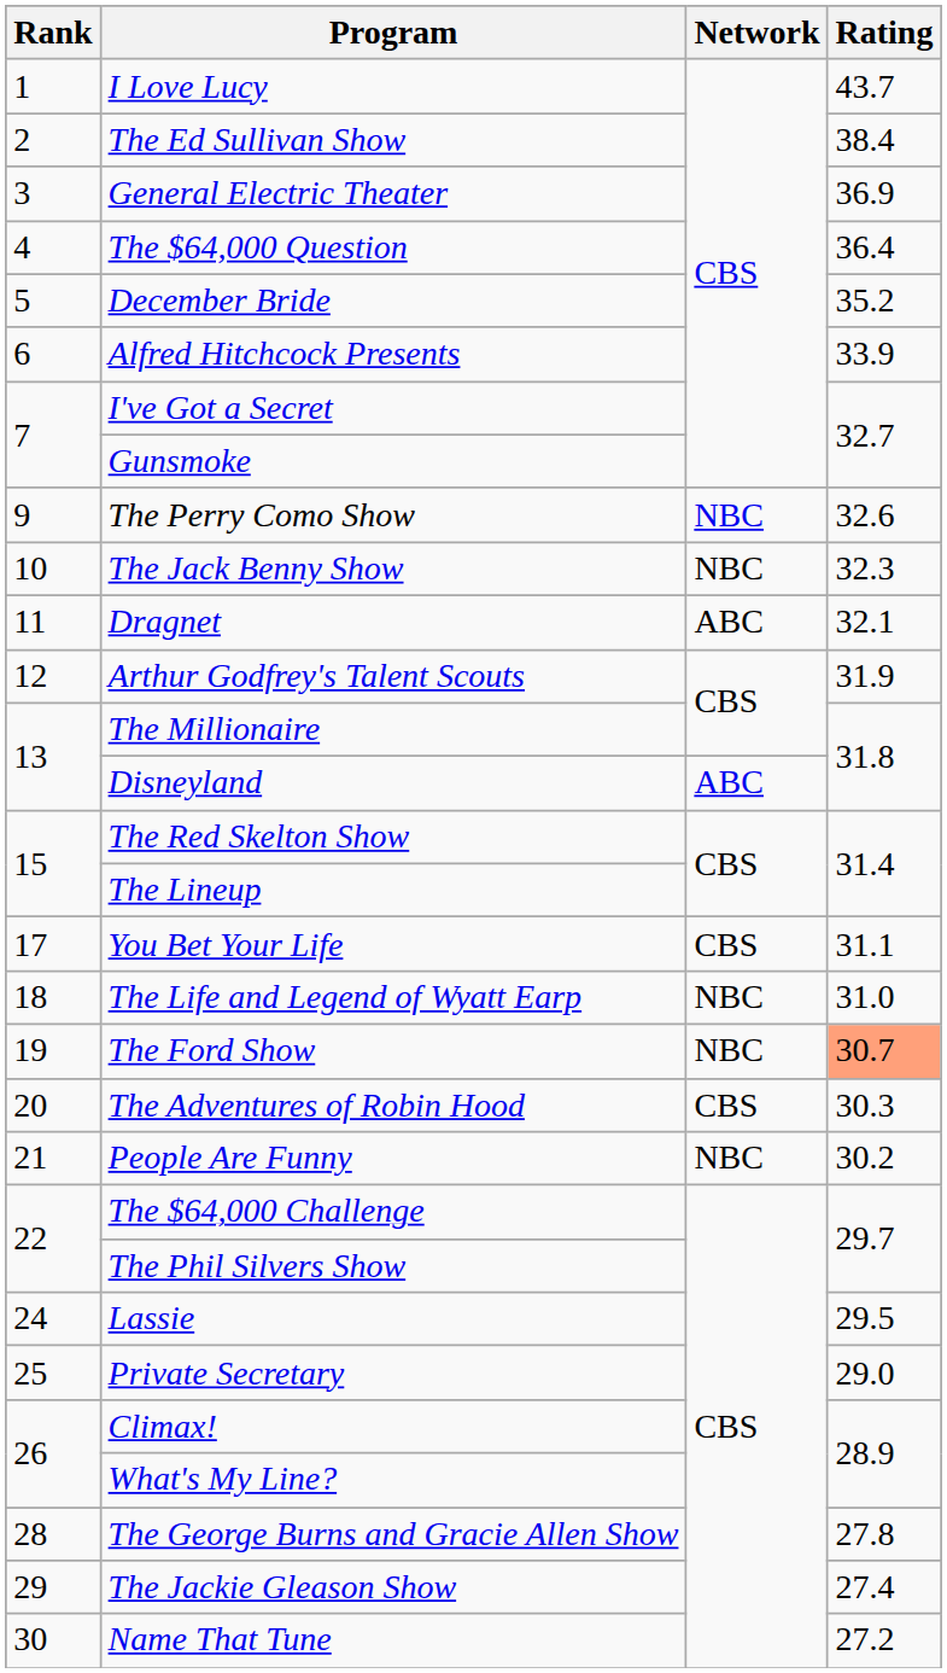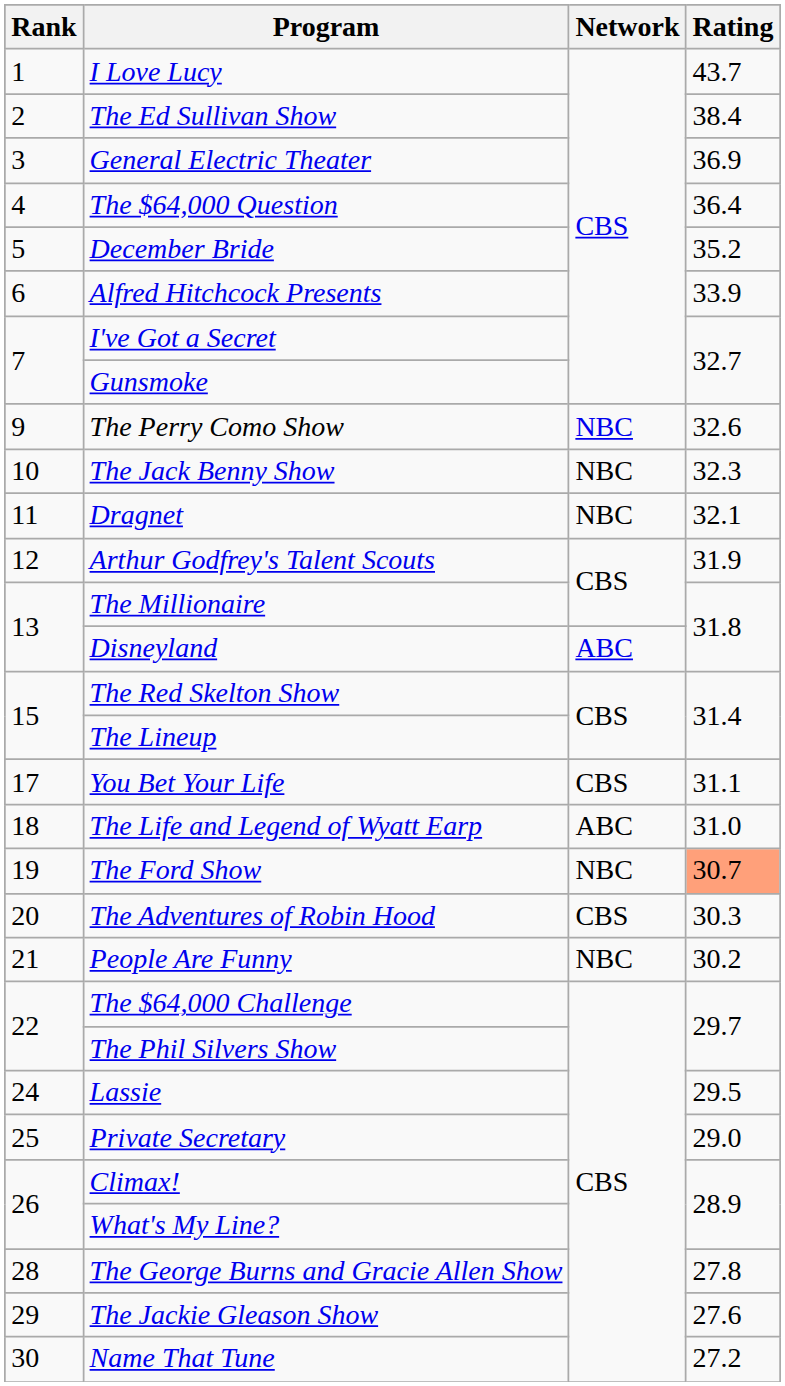 <table class="wikitable">
 <tr>
 <th>Rank</th>
 <th>Program</th>
 <th>Network</th>
 <th>Rating</th>
 </tr>
 <tr>
 <td>1</td>
 <td><em><a href='#'>I Love Lucy</a></em></td>
 <td rowspan="8"><a href='#'>CBS</a></td>
 <td>43.7</td>
 </tr>
 <tr>
 <td>2</td>
 <td><em><a href='#'>The Ed Sullivan Show</a></em></td>
 <td>38.4</td>
 </tr>
 <tr>
 <td>3</td>
 <td><em><a href='#'>General Electric Theater</a></em></td>
 <td>36.9</td>
 </tr>
 <tr>
 <td>4</td>
 <td><em><a href='#'>The $64,000 Question</a></em></td>
 <td>36.4</td>
 </tr>
 <tr>
 <td>5</td>
 <td><em><a href='#'>December Bride</a></em></td>
 <td>35.2</td>
 </tr>
 <tr>
 <td>6</td>
 <td><em><a href='#'>Alfred Hitchcock Presents</a></em></td>
 <td>33.9</td>
 </tr>
 <tr>
 <td rowspan="2">7</td>
 <td><em><a href='#'>I've Got a Secret</a></em></td>
 <td rowspan="2">32.7</td>
 </tr>
 <tr>
 <td><em><a href='#'>Gunsmoke</a></em></td>
 </tr>
 <tr>
 <td>9</td>
 <td><em>The Perry Como Show</em></td>
 <td><a href='#'>NBC</a></td>
 <td>32.6</td>
 </tr>
 <tr>
 <td>10</td>
 <td><em><a href='#'>The Jack Benny Show</a></em></td>
 <td>NBC</td>
 <td>32.3</td>
 </tr>
 <tr>
 <td>11</td>
 <td><em><a href='#'>Dragnet</a></em></td>
-<td>ABC</td>
+<td>NBC</td>
 <td>32.1</td>
 </tr>
 <tr>
 <td>12</td>
 <td><em><a href='#'>Arthur Godfrey's Talent Scouts</a></em></td>
 <td rowspan="2">CBS</td>
 <td>31.9</td>
 </tr>
 <tr>
 <td rowspan="2">13</td>
 <td><em><a href='#'>The Millionaire</a></em></td>
 <td rowspan="2">31.8</td>
 </tr>
 <tr>
 <td><em><a href='#'>Disneyland</a></em></td>
 <td><a href='#'>ABC</a></td>
 </tr>
 <tr>
 <td rowspan="2">15</td>
 <td><em><a href='#'>The Red Skelton Show</a></em></td>
 <td rowspan="2">CBS</td>
 <td rowspan="2">31.4</td>
 </tr>
 <tr>
 <td><em><a href='#'>The Lineup</a></em></td>
 </tr>
 <tr>
 <td>17</td>
 <td><em><a href='#'>You Bet Your Life</a></em></td>
 <td>CBS</td>
 <td>31.1</td>
 </tr>
 <tr>
 <td>18</td>
 <td><em><a href='#'>The Life and Legend of Wyatt Earp</a></em></td>
-<td>NBC</td>
+<td>ABC</td>
 <td>31.0</td>
 </tr>
 <tr>
 <td>19</td>
 <td><em><a href='#'>The Ford Show</a></em></td>
 <td>NBC</td>
 <td style="background: lightsalmon;">30.7</td>
 </tr>
 <tr>
 <td>20</td>
 <td><em><a href='#'>The Adventures of Robin Hood</a></em></td>
 <td>CBS</td>
 <td>30.3</td>
 </tr>
 <tr>
 <td>21</td>
 <td><em><a href='#'>People Are Funny</a></em></td>
 <td>NBC</td>
 <td>30.2</td>
 </tr>
 <tr>
 <td rowspan="2">22</td>
 <td><em><a href='#'>The $64,000 Challenge</a></em></td>
 <td rowspan="9">CBS</td>
 <td rowspan="2">29.7</td>
 </tr>
 <tr>
 <td><em><a href='#'>The Phil Silvers Show</a></em></td>
 </tr>
 <tr>
 <td>24</td>
 <td><em><a href='#'>Lassie</a></em></td>
 <td>29.5</td>
 </tr>
 <tr>
 <td>25</td>
 <td><em><a href='#'>Private Secretary</a></em></td>
 <td>29.0</td>
 </tr>
 <tr>
 <td rowspan="2">26</td>
 <td><em><a href='#'>Climax!</a></em></td>
 <td rowspan="2">28.9</td>
 </tr>
 <tr>
 <td><em><a href='#'>What's My Line?</a></em></td>
 </tr>
 <tr>
 <td>28</td>
 <td><em><a href='#'>The George Burns and Gracie Allen Show</a></em></td>
 <td>27.8</td>
 </tr>
 <tr>
 <td>29</td>
 <td><em><a href='#'>The Jackie Gleason Show</a></em></td>
-<td>27.4</td>
+<td>27.6</td>
 </tr>
 <tr>
 <td>30</td>
 <td><em><a href='#'>Name That Tune</a></em></td>
 <td>27.2</td>
 </tr>
 </table>
